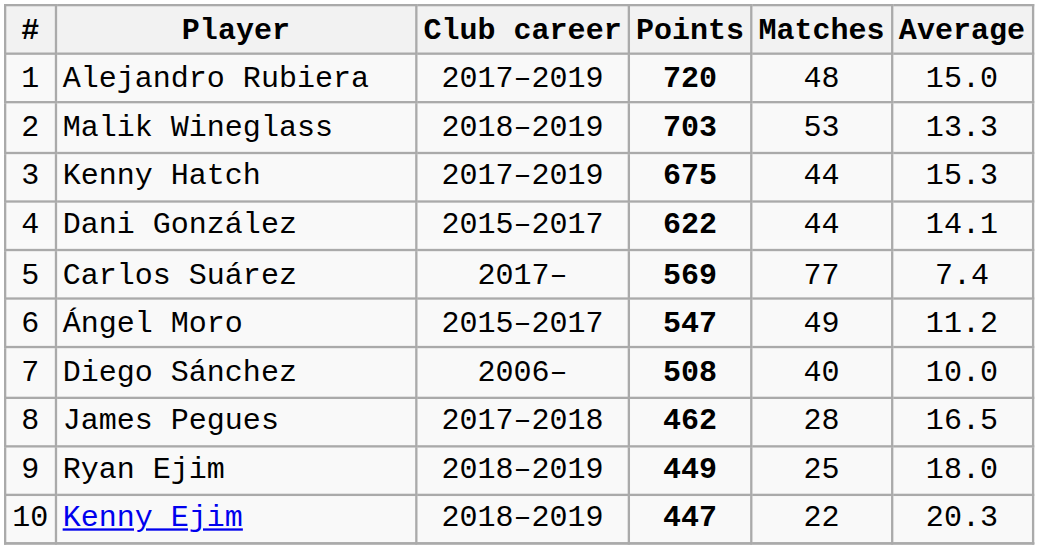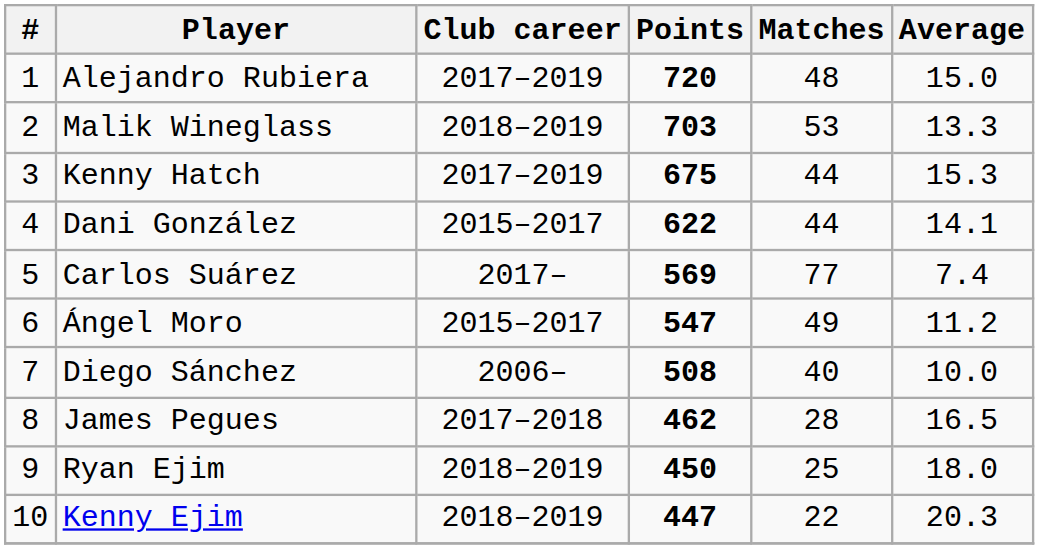 <table class="wikitable sortable" style="text-align:center;">
 <tr>
 <th>#</th>
 <th style="width:150px;">Player</th>
 <th>Club career</th>
 <th>Points</th>
 <th>Matches</th>
 <th>Average</th>
 </tr>
 <tr>
 <td>1</td>
 <td align=left> Alejandro Rubiera</td>
 <td>2017–2019</td>
 <td><strong>720</strong></td>
 <td>48</td>
 <td>15.0</td>
 </tr>
 <tr>
 <td>2</td>
 <td align=left> Malik Wineglass</td>
 <td>2018–2019</td>
 <td><strong>703</strong></td>
 <td>53</td>
 <td>13.3</td>
 </tr>
 <tr>
 <td>3</td>
 <td align=left> Kenny Hatch</td>
 <td>2017–2019</td>
 <td><strong>675</strong></td>
 <td>44</td>
 <td>15.3</td>
 </tr>
 <tr>
 <td>4</td>
 <td align=left> Dani González</td>
 <td>2015–2017</td>
 <td><strong>622</strong></td>
 <td>44</td>
 <td>14.1</td>
 </tr>
 <tr>
 <td>5</td>
 <td align=left> Carlos Suárez</td>
 <td>2017–</td>
 <td><strong>569</strong></td>
 <td>77</td>
 <td>7.4</td>
 </tr>
 <tr>
 <td>6</td>
 <td align=left> Ángel Moro</td>
 <td>2015–2017</td>
 <td><strong>547</strong></td>
 <td>49</td>
 <td>11.2</td>
 </tr>
 <tr>
 <td>7</td>
 <td align=left> Diego Sánchez</td>
 <td>2006–</td>
 <td><strong>508</strong></td>
 <td>40</td>
 <td>10.0</td>
 </tr>
 <tr>
 <td>8</td>
 <td align=left> James Pegues</td>
 <td>2017–2018</td>
 <td><strong>462</strong></td>
 <td>28</td>
 <td>16.5</td>
 </tr>
 <tr>
 <td>9</td>
 <td align=left> Ryan Ejim</td>
 <td>2018–2019</td>
-<td><strong>449</strong></td>
+<td><strong>450</strong></td>
 <td>25</td>
 <td>18.0</td>
 </tr>
 <tr>
 <td>10</td>
 <td align=left> <a href='#'>Kenny Ejim</a></td>
 <td>2018–2019</td>
 <td><strong>447</strong></td>
 <td>22</td>
 <td>20.3</td>
 </tr>
 <tr>
 </tr>
 </table>
